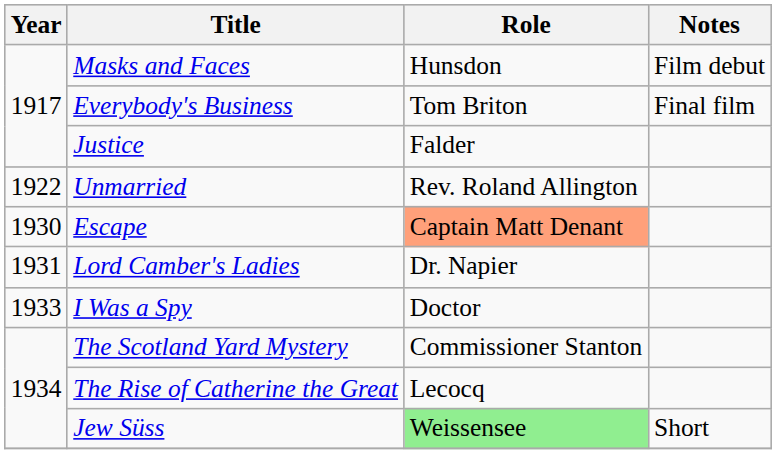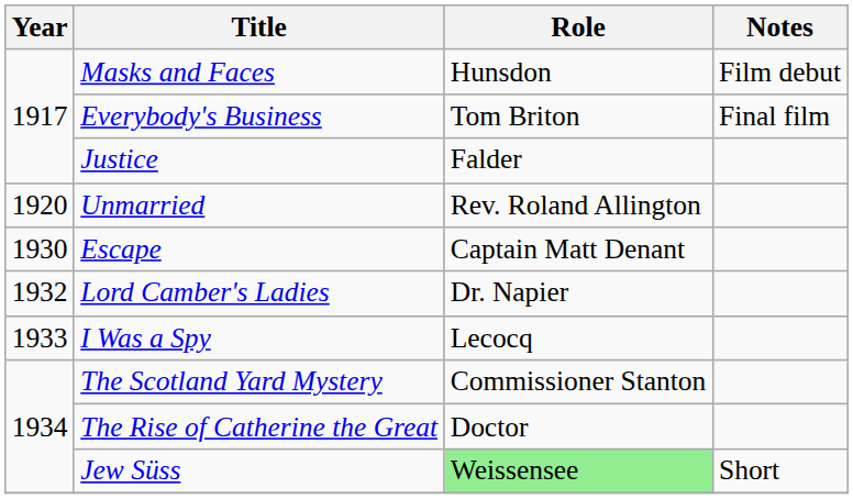 <table class="wikitable">
 <tr>
 <th>Year</th>
 <th>Title</th>
 <th>Role</th>
 <th>Notes</th>
 </tr>
 <tr>
 <td rowspan=3>1917</td>
 <td><em><a href='#'>Masks and Faces</a></em></td>
 <td>Hunsdon</td>
 <td>Film debut</td>
 </tr>
 <tr>
 <td><em><a href='#'>Everybody's Business</a></em></td>
 <td>Tom Briton</td>
 <td>Final film</td>
 </tr>
 <tr>
 <td><em><a href='#'>Justice</a></em></td>
 <td>Falder</td>
 <td></td>
 </tr>
 <tr>
-<td>1922</td>
+<td>1920</td>
 <td><em><a href='#'>Unmarried</a></em></td>
 <td>Rev. Roland Allington</td>
 <td></td>
 </tr>
 <tr>
 <td>1930</td>
 <td><em><a href='#'>Escape</a></em></td>
-<td style="background: lightsalmon;">Captain Matt Denant</td>
+<td>Captain Matt Denant</td>
 <td></td>
 </tr>
 <tr>
-<td>1931</td>
+<td>1932</td>
 <td><em><a href='#'>Lord Camber's Ladies</a></em></td>
 <td>Dr. Napier</td>
 <td></td>
 </tr>
 <tr>
 <td>1933</td>
 <td><em><a href='#'>I Was a Spy</a></em></td>
-<td>Doctor</td>
+<td>Lecocq</td>
 <td></td>
 </tr>
 <tr>
 <td rowspan=3>1934</td>
 <td><em><a href='#'>The Scotland Yard Mystery</a></em></td>
 <td>Commissioner Stanton</td>
 <td></td>
 </tr>
 <tr>
 <td><em><a href='#'>The Rise of Catherine the Great</a></em></td>
-<td>Lecocq</td>
+<td>Doctor</td>
 <td></td>
 </tr>
 <tr>
 <td><em><a href='#'>Jew Süss</a></em></td>
 <td style="background: lightgreen;">Weissensee</td>
 <td>Short</td>
 </tr>
 <tr>
 </tr>
 </table>
